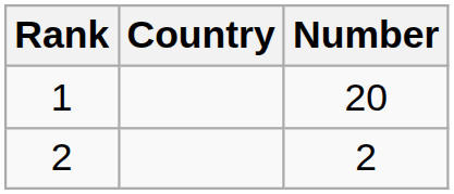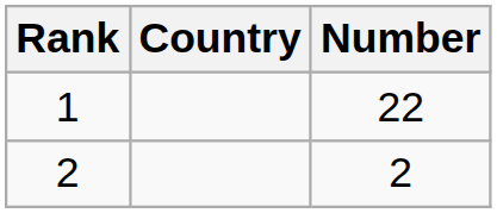 <table class="wikitable" style="text-align: center;">
 <tr>
 <th>Rank</th>
 <th>Country</th>
 <th>Number</th>
 </tr>
 <tr>
 <td>1</td>
 <td style="text-align: left;"></td>
-<td>20</td>
+<td>22</td>
 </tr>
 <tr>
 <td>2</td>
 <td style="text-align: left;"></td>
 <td>2</td>
 </tr>
 </table>
